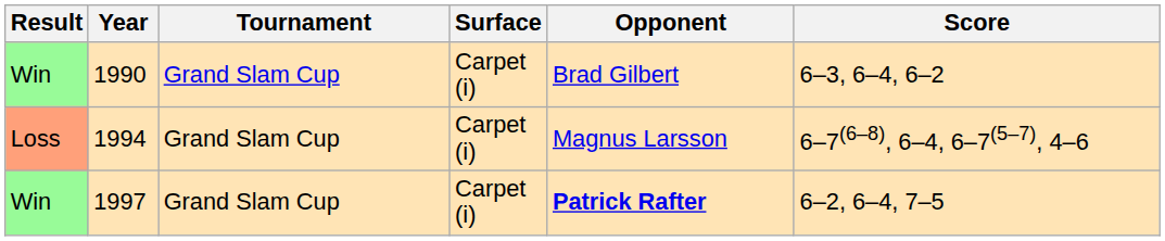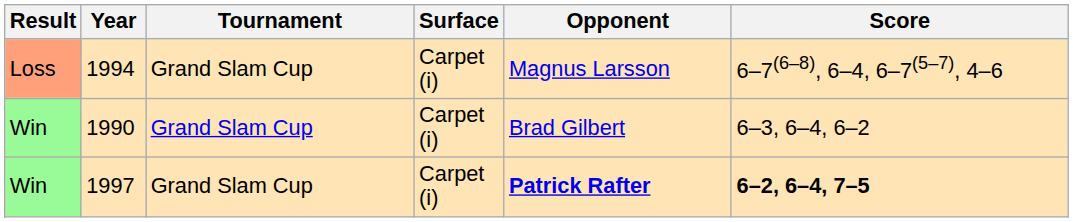 <table class="sortable wikitable">
 <tr>
 <th style="width:40px">Result</th>
 <th style="width:40px">Year</th>
 <th style="width:190px">Tournament</th>
 <th style="width:50px">Surface</th>
 <th style="width:160px">Opponent</th>
 <th style="width:240px" class="unsortable"><strong>Score</strong></th>
-</tr>
-<tr style="background:moccasin;">
-<td style="background:#98fb98;">Win</td>
-<td>1990</td>
-<td><a href='#'>Grand Slam Cup</a></td>
-<td>Carpet (i)</td>
-<td> <a href='#'>Brad Gilbert</a></td>
-<td>6–3, 6–4, 6–2</td>
 </tr>
 <tr style="background:moccasin;">
 <td style="background:#ffa07a;">Loss</td>
 <td>1994</td>
 <td>Grand Slam Cup</td>
 <td>Carpet (i)</td>
 <td> <a href='#'>Magnus Larsson</a></td>
 <td>6–7<sup>(6–8)</sup>, 6–4, 6–7<sup>(5–7)</sup>, 4–6</td>
 </tr>
 <tr style="background:moccasin;">
 <td style="background:#98fb98;">Win</td>
+<td>1990</td>
+<td><a href='#'>Grand Slam Cup</a></td>
+<td>Carpet (i)</td>
+<td> <a href='#'>Brad Gilbert</a></td>
+<td>6–3, 6–4, 6–2</td>
+</tr>
+<tr style="background:moccasin;">
+<td style="background:#98fb98;">Win</td>
 <td>1997</td>
 <td>Grand Slam Cup</td>
 <td>Carpet (i)</td>
 <td><strong> <a href='#'>Patrick Rafter</a></strong></td>
-<td>6–2, 6–4, 7–5</td>
+<td><strong>6–2, 6–4, 7–5</strong></td>
 </tr>
 </table>
